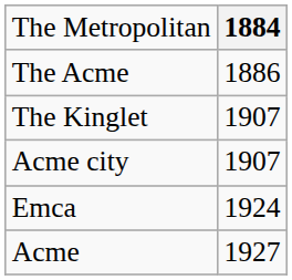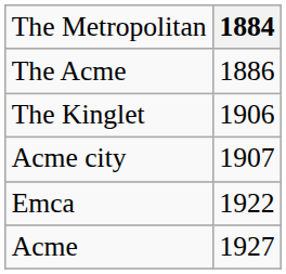 <table class="wikitable">
 <tr>
 <td>The Metropolitan</td>
 <th>1884</th>
 </tr>
 <tr>
 <td>The Acme</td>
 <td>1886</td>
 </tr>
 <tr>
 <td>The Kinglet</td>
-<td>1907</td>
+<td>1906</td>
 </tr>
 <tr>
 <td>Acme city</td>
 <td>1907</td>
 </tr>
 <tr>
 <td>Emca</td>
-<td>1924</td>
+<td>1922</td>
 </tr>
 <tr>
 <td>Acme</td>
 <td>1927</td>
 </tr>
 </table>
